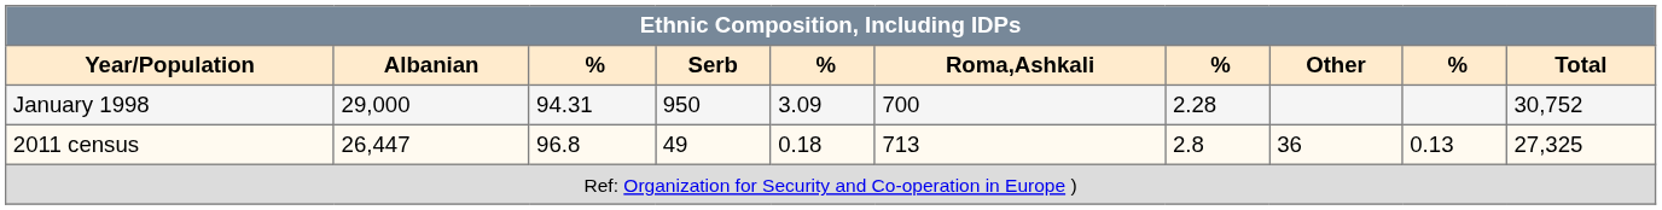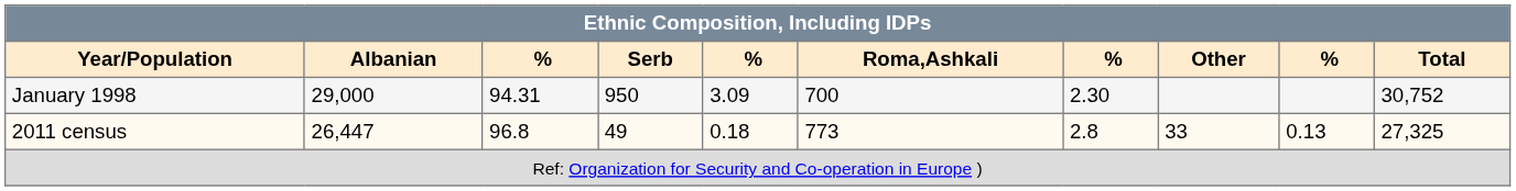 <table border="2" cellspacing="0" cellpadding="4" rules="all" width="63%" style="clear:all; margin:5px 0 0em 0em; border-style: solid; border-width: 1px; border-collapse:collapse; font-size:85%; empty-cells:show">
 <tr>
 <td colspan="14" align=center style="background:#778899; color:white"><strong>Ethnic Composition, Including IDPs</strong></td>
 </tr>
 <tr bgcolor="#FFEBCD">
 <th>Year/Population</th>
 <th>Albanian</th>
 <th> %</th>
 <th>Serb</th>
 <th> %</th>
 <th>Roma,Ashkali</th>
 <th> %</th>
 <th>Other</th>
 <th> %</th>
 <th>Total</th>
 </tr>
 <tr bgcolor="#f5f5f5">
 <td>January 1998</td>
 <td>29,000</td>
 <td>94.31</td>
 <td>950</td>
 <td>3.09</td>
 <td>700</td>
-<td>2.28</td>
+<td>2.30</td>
 <td></td>
 <td></td>
 <td>30,752</td>
 </tr>
 <tr bgcolor="#fffaf0">
 <td>2011 census</td>
 <td>26,447</td>
 <td>96.8</td>
 <td>49</td>
 <td>0.18</td>
-<td>713</td>
+<td>773</td>
 <td>2.8</td>
-<td>36</td>
+<td>33</td>
 <td>0.13</td>
 <td>27,325</td>
 </tr>
 <tr>
 <td colspan="14" align=center style="background:#dcdcdc;"><small>Ref: <a href='#'>Organization for Security and Co-operation in Europe</a> ) </small><br></td>
 </tr>
 </table>
